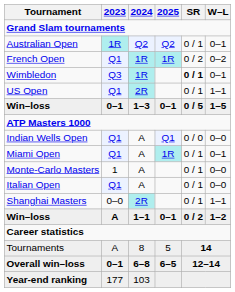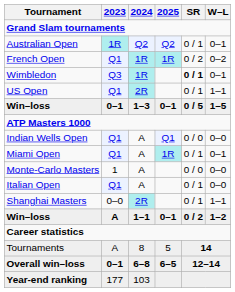 <table class=wikitable style=text-align:center>
 <tr>
 <th>Tournament</th>
 <th><a href='#'>2023</a></th>
 <th><a href='#'>2024</a></th>
 <th><a href='#'>2025</a></th>
 <th>SR</th>
 <th>W–L</th>
 </tr>
 <tr>
 <td colspan="6" align="left"><strong><a href='#'>Grand Slam tournaments</a></strong></td>
 </tr>
 <tr>
 <td align=left><a href='#'>Australian Open</a></td>
 <td style=background:#afeeee><a href='#'>1R</a></td>
 <td style=background:#ecf2ff><a href='#'>Q2</a></td>
 <td style=background:#ecf2ff><a href='#'>Q2</a></td>
 <td>0 / 1</td>
 <td>0–1</td>
 </tr>
 <tr>
 <td align=left><a href='#'>French Open</a></td>
 <td style=background:#ecf2ff><a href='#'>Q1</a></td>
 <td style=background:#afeeee><a href='#'>1R</a></td>
 <td style=background:#afeeee><a href='#'>1R</a></td>
 <td>0 / 2</td>
 <td>0–2</td>
 </tr>
 <tr>
 <td align=left><a href='#'>Wimbledon</a></td>
 <td style=background:#ecf2ff><a href='#'>Q3</a></td>
 <td style=background:#afeeee><a href='#'>1R</a></td>
 <td></td>
 <td><strong>0 / 1</strong></td>
 <td>0–1</td>
 </tr>
 <tr>
 <td align=left><a href='#'>US Open</a></td>
 <td style=background:#ecf2ff><a href='#'>Q1</a></td>
 <td style=background:#afeeee><a href='#'>2R</a></td>
 <td></td>
 <td>0 / 1</td>
 <td>1–1</td>
 </tr>
 <tr style="font-weight:bold; background:#efefef;">
 <td style=text-align:left>Win–loss</td>
 <td>0–1</td>
 <td>1–3</td>
 <td>0–1</td>
 <td>0 / 5</td>
 <td>1–5</td>
 </tr>
 <tr>
 <td colspan="6" align="left"><strong><a href='#'>ATP Masters 1000</a></strong></td>
 </tr>
 <tr>
 <td align=left><a href='#'>Indian Wells Open</a></td>
 <td style=background:#ecf2ff><a href='#'>Q1</a></td>
 <td>A</td>
 <td style=background:#ecf2ff><a href='#'>Q1</a></td>
 <td>0 / 0</td>
 <td>0–0</td>
 </tr>
 <tr>
 <td align=left><a href='#'>Miami Open</a></td>
 <td style=background:#ecf2ff><a href='#'>Q1</a></td>
 <td>A</td>
 <td style=background:#afeeee><a href='#'>1R</a></td>
 <td>0 / 1</td>
 <td>0–1</td>
 </tr>
 <tr>
 <td align=left><a href='#'>Monte-Carlo Masters</a></td>
 <td>1</td>
 <td>A</td>
 <td></td>
-<td>0 / 1</td>
+<td>0 / 0</td>
 <td>0–0</td>
 </tr>
 <tr>
 <td align=left><a href='#'>Italian Open</a></td>
 <td style=background:#ecf2ff><a href='#'>Q1</a></td>
 <td>A</td>
 <td></td>
 <td>0 / 1</td>
 <td>0–0</td>
 </tr>
 <tr>
 <td align=left><a href='#'>Shanghai Masters</a></td>
 <td>0–0</td>
 <td style=background:#afeeee><a href='#'>2R</a></td>
 <td></td>
 <td>0 / 1</td>
 <td>1–1</td>
 </tr>
 <tr style=font-weight:bold;background:#efefef>
 <td style=text-align:left>Win–loss</td>
 <td>A</td>
 <td>1–1</td>
 <td>0–1</td>
 <td>0 / 2</td>
 <td>1–2</td>
 </tr>
 <tr>
 <td colspan="6" align="left"><strong>Career statistics</strong></td>
 </tr>
 <tr bgcolor=efefef>
 <td align=left>Tournaments</td>
 <td>A</td>
 <td>8</td>
 <td>5</td>
 <td colspan="2"><strong>14</strong></td>
 </tr>
 <tr style="font-weight:bold; background:#efefef;">
 <td style=text-align:left>Overall win–loss</td>
 <td>0–1</td>
 <td>6–8</td>
 <td>6–5</td>
 <td colspan="2">12–14</td>
 </tr>
 <tr bgcolor=efefef>
 <td align=left><strong>Year-end ranking</strong></td>
 <td>177</td>
 <td>103</td>
 <td></td>
 <td colspan="2"><strong></strong></td>
 </tr>
 </table>
